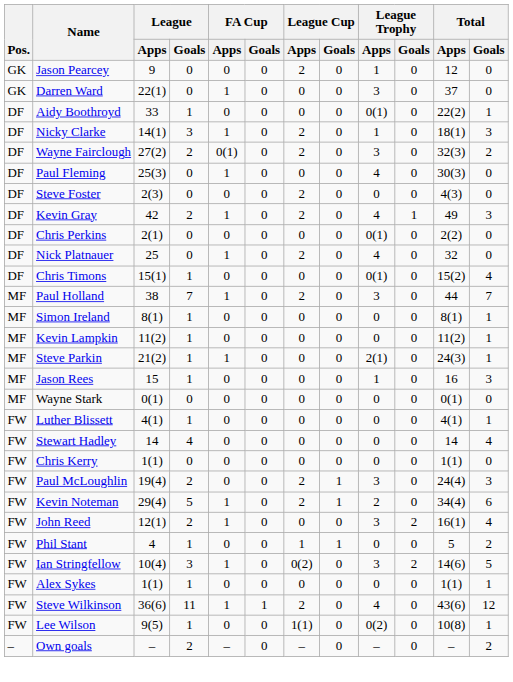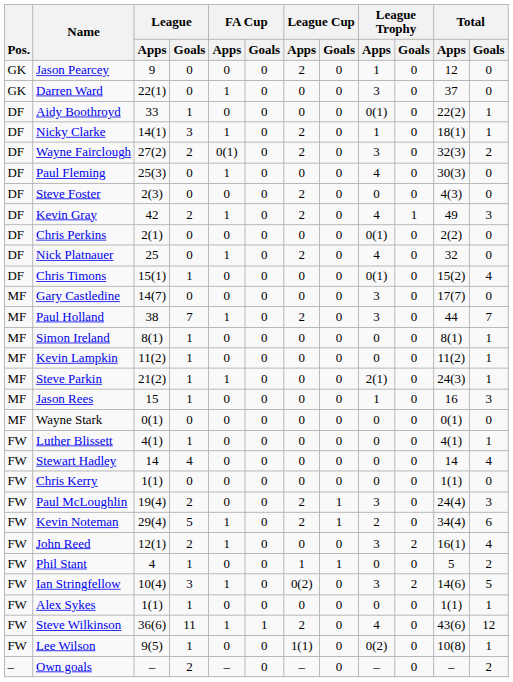 <table class="wikitable" style="text-align:center">
 <tr>
 <th rowspan="2" valign="bottom">Pos.</th>
 <th rowspan="2">Name</th>
 <th colspan="2" width="85">League</th>
 <th colspan="2" width="85">FA Cup</th>
 <th colspan="2" width="85">League Cup</th>
 <th colspan="2" width="85">League Trophy</th>
 <th colspan="2" width="85">Total</th>
 </tr>
 <tr>
 <th>Apps</th>
 <th>Goals</th>
 <th>Apps</th>
 <th>Goals</th>
 <th>Apps</th>
 <th>Goals</th>
 <th>Apps</th>
 <th>Goals</th>
 <th>Apps</th>
 <th>Goals</th>
 </tr>
 <tr>
 <td align="left">GK</td>
 <td align="left"> <a href='#'>Jason Pearcey</a></td>
 <td>9</td>
 <td>0</td>
 <td>0</td>
 <td>0</td>
 <td>2</td>
 <td>0</td>
 <td>1</td>
 <td>0</td>
 <td>12</td>
 <td>0</td>
 </tr>
 <tr>
 <td align="left">GK</td>
 <td align="left"> <a href='#'>Darren Ward</a></td>
 <td>22(1)</td>
 <td>0</td>
 <td>1</td>
 <td>0</td>
 <td>0</td>
 <td>0</td>
 <td>3</td>
 <td>0</td>
 <td>37</td>
 <td>0</td>
 </tr>
 <tr>
 <td align="left">DF</td>
 <td align="left"> <a href='#'>Aidy Boothroyd</a></td>
 <td>33</td>
 <td>1</td>
 <td>0</td>
 <td>0</td>
 <td>0</td>
 <td>0</td>
 <td>0(1)</td>
 <td>0</td>
 <td>22(2)</td>
 <td>1</td>
 </tr>
 <tr>
 <td align="left">DF</td>
 <td align="left"> <a href='#'>Nicky Clarke</a></td>
 <td>14(1)</td>
 <td>3</td>
 <td>1</td>
 <td>0</td>
 <td>2</td>
 <td>0</td>
 <td>1</td>
 <td>0</td>
 <td>18(1)</td>
-<td>3</td>
+<td>1</td>
 </tr>
 <tr>
 <td align="left">DF</td>
 <td align="left"> <a href='#'>Wayne Fairclough</a></td>
 <td>27(2)</td>
 <td>2</td>
 <td>0(1)</td>
 <td>0</td>
 <td>2</td>
 <td>0</td>
 <td>3</td>
 <td>0</td>
 <td>32(3)</td>
 <td>2</td>
 </tr>
 <tr>
 <td align="left">DF</td>
 <td align="left"> <a href='#'>Paul Fleming</a></td>
 <td>25(3)</td>
 <td>0</td>
 <td>1</td>
 <td>0</td>
 <td>0</td>
 <td>0</td>
 <td>4</td>
 <td>0</td>
 <td>30(3)</td>
 <td>0</td>
 </tr>
 <tr>
 <td align="left">DF</td>
 <td align="left"> <a href='#'>Steve Foster</a></td>
 <td>2(3)</td>
 <td>0</td>
 <td>0</td>
 <td>0</td>
 <td>2</td>
 <td>0</td>
 <td>0</td>
 <td>0</td>
 <td>4(3)</td>
 <td>0</td>
 </tr>
 <tr>
 <td align="left">DF</td>
 <td align="left"> <a href='#'>Kevin Gray</a></td>
 <td>42</td>
 <td>2</td>
 <td>1</td>
 <td>0</td>
 <td>2</td>
 <td>0</td>
 <td>4</td>
 <td>1</td>
 <td>49</td>
 <td>3</td>
 </tr>
 <tr>
 <td align="left">DF</td>
 <td align="left"> <a href='#'>Chris Perkins</a></td>
 <td>2(1)</td>
 <td>0</td>
 <td>0</td>
 <td>0</td>
 <td>0</td>
 <td>0</td>
 <td>0(1)</td>
 <td>0</td>
 <td>2(2)</td>
 <td>0</td>
 </tr>
 <tr>
 <td align="left">DF</td>
 <td align="left"> <a href='#'>Nick Platnauer</a></td>
 <td>25</td>
 <td>0</td>
 <td>1</td>
 <td>0</td>
 <td>2</td>
 <td>0</td>
 <td>4</td>
 <td>0</td>
 <td>32</td>
 <td>0</td>
 </tr>
 <tr>
 <td align="left">DF</td>
 <td align="left"> <a href='#'>Chris Timons</a></td>
 <td>15(1)</td>
 <td>1</td>
 <td>0</td>
 <td>0</td>
 <td>0</td>
 <td>0</td>
 <td>0(1)</td>
 <td>0</td>
 <td>15(2)</td>
 <td>4</td>
+</tr>
+<tr>
+<td align="left">MF</td>
+<td align="left"> <a href='#'>Gary Castledine</a></td>
+<td>14(7)</td>
+<td>0</td>
+<td>0</td>
+<td>0</td>
+<td>0</td>
+<td>0</td>
+<td>3</td>
+<td>0</td>
+<td>17(7)</td>
+<td>0</td>
 </tr>
 <tr>
 <td align="left">MF</td>
 <td align="left"> <a href='#'>Paul Holland</a></td>
 <td>38</td>
 <td>7</td>
 <td>1</td>
 <td>0</td>
 <td>2</td>
 <td>0</td>
 <td>3</td>
 <td>0</td>
 <td>44</td>
 <td>7</td>
 </tr>
 <tr>
 <td align="left">MF</td>
 <td align="left"> <a href='#'>Simon Ireland</a></td>
 <td>8(1)</td>
 <td>1</td>
 <td>0</td>
 <td>0</td>
 <td>0</td>
 <td>0</td>
 <td>0</td>
 <td>0</td>
 <td>8(1)</td>
 <td>1</td>
 </tr>
 <tr>
 <td align="left">MF</td>
 <td align="left"> <a href='#'>Kevin Lampkin</a></td>
 <td>11(2)</td>
 <td>1</td>
 <td>0</td>
 <td>0</td>
 <td>0</td>
 <td>0</td>
 <td>0</td>
 <td>0</td>
 <td>11(2)</td>
 <td>1</td>
 </tr>
 <tr>
 <td align="left">MF</td>
 <td align="left"> <a href='#'>Steve Parkin</a></td>
 <td>21(2)</td>
 <td>1</td>
 <td>1</td>
 <td>0</td>
 <td>0</td>
 <td>0</td>
 <td>2(1)</td>
 <td>0</td>
 <td>24(3)</td>
 <td>1</td>
 </tr>
 <tr>
 <td align="left">MF</td>
 <td align="left"> <a href='#'>Jason Rees</a></td>
 <td>15</td>
 <td>1</td>
 <td>0</td>
 <td>0</td>
 <td>0</td>
 <td>0</td>
 <td>1</td>
 <td>0</td>
 <td>16</td>
 <td>3</td>
 </tr>
 <tr>
 <td align="left">MF</td>
 <td align="left"> Wayne Stark</td>
 <td>0(1)</td>
 <td>0</td>
 <td>0</td>
 <td>0</td>
 <td>0</td>
 <td>0</td>
 <td>0</td>
 <td>0</td>
 <td>0(1)</td>
 <td>0</td>
 </tr>
 <tr>
 <td align="left">FW</td>
 <td align="left"> <a href='#'>Luther Blissett</a></td>
 <td>4(1)</td>
 <td>1</td>
 <td>0</td>
 <td>0</td>
 <td>0</td>
 <td>0</td>
 <td>0</td>
 <td>0</td>
 <td>4(1)</td>
 <td>1</td>
 </tr>
 <tr>
 <td align="left">FW</td>
 <td align="left"> <a href='#'>Stewart Hadley</a></td>
 <td>14</td>
 <td>4</td>
 <td>0</td>
 <td>0</td>
 <td>0</td>
 <td>0</td>
 <td>0</td>
 <td>0</td>
 <td>14</td>
 <td>4</td>
 </tr>
 <tr>
 <td align="left">FW</td>
 <td align="left"> <a href='#'>Chris Kerry</a></td>
 <td>1(1)</td>
 <td>0</td>
 <td>0</td>
 <td>0</td>
 <td>0</td>
 <td>0</td>
 <td>0</td>
 <td>0</td>
 <td>1(1)</td>
 <td>0</td>
 </tr>
 <tr>
 <td align="left">FW</td>
 <td align="left"> <a href='#'>Paul McLoughlin</a></td>
 <td>19(4)</td>
 <td>2</td>
 <td>0</td>
 <td>0</td>
 <td>2</td>
 <td>1</td>
 <td>3</td>
 <td>0</td>
 <td>24(4)</td>
 <td>3</td>
 </tr>
 <tr>
 <td align="left">FW</td>
 <td align="left"> <a href='#'>Kevin Noteman</a></td>
 <td>29(4)</td>
 <td>5</td>
 <td>1</td>
 <td>0</td>
 <td>2</td>
 <td>1</td>
 <td>2</td>
 <td>0</td>
 <td>34(4)</td>
 <td>6</td>
 </tr>
 <tr>
 <td align="left">FW</td>
 <td align="left"> <a href='#'>John Reed</a></td>
 <td>12(1)</td>
 <td>2</td>
 <td>1</td>
 <td>0</td>
 <td>0</td>
 <td>0</td>
 <td>3</td>
 <td>2</td>
 <td>16(1)</td>
 <td>4</td>
 </tr>
 <tr>
 <td align="left">FW</td>
 <td align="left"> <a href='#'>Phil Stant</a></td>
 <td>4</td>
 <td>1</td>
 <td>0</td>
 <td>0</td>
 <td>1</td>
 <td>1</td>
 <td>0</td>
 <td>0</td>
 <td>5</td>
 <td>2</td>
 </tr>
 <tr>
 <td align="left">FW</td>
 <td align="left"> <a href='#'>Ian Stringfellow</a></td>
 <td>10(4)</td>
 <td>3</td>
 <td>1</td>
 <td>0</td>
 <td>0(2)</td>
 <td>0</td>
 <td>3</td>
 <td>2</td>
 <td>14(6)</td>
 <td>5</td>
 </tr>
 <tr>
 <td align="left">FW</td>
 <td align="left"> <a href='#'>Alex Sykes</a></td>
 <td>1(1)</td>
 <td>1</td>
 <td>0</td>
 <td>0</td>
 <td>0</td>
 <td>0</td>
 <td>0</td>
 <td>0</td>
 <td>1(1)</td>
 <td>1</td>
 </tr>
 <tr>
 <td align="left">FW</td>
 <td align="left"> <a href='#'>Steve Wilkinson</a></td>
 <td>36(6)</td>
 <td>11</td>
 <td>1</td>
 <td>1</td>
 <td>2</td>
 <td>0</td>
 <td>4</td>
 <td>0</td>
 <td>43(6)</td>
 <td>12</td>
 </tr>
 <tr>
 <td align="left">FW</td>
 <td align="left"> <a href='#'>Lee Wilson</a></td>
 <td>9(5)</td>
 <td>1</td>
 <td>0</td>
 <td>0</td>
 <td>1(1)</td>
 <td>0</td>
 <td>0(2)</td>
 <td>0</td>
 <td>10(8)</td>
 <td>1</td>
 </tr>
 <tr>
 <td align="left">–</td>
 <td align="left"><a href='#'>Own goals</a></td>
 <td>–</td>
 <td>2</td>
 <td>–</td>
 <td>0</td>
 <td>–</td>
 <td>0</td>
 <td>–</td>
 <td>0</td>
 <td>–</td>
 <td>2</td>
 </tr>
 </table>
